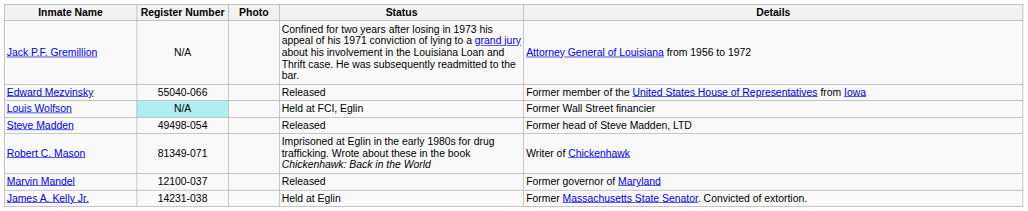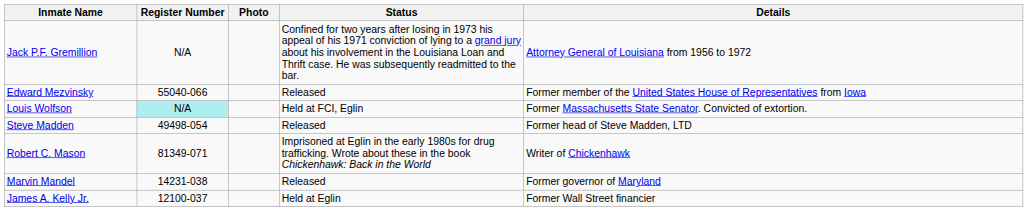 <table class="wikitable sortable">
 <tr>
 <th width=13%>Inmate Name</th>
 <th width=9%>Register Number</th>
 <th width=5%>Photo</th>
 <th width=24%>Status</th>
 <th width=54%>Details</th>
 </tr>
 <tr>
 <td><a href='#'>Jack P.F. Gremillion</a></td>
 <td style="text-align:center;">N/A</td>
 <td></td>
 <td>Confined for two years after losing in 1973 his appeal of his 1971 conviction of lying to a <a href='#'>grand jury</a> about his involvement in the Louisiana Loan and Thrift case. He was subsequently readmitted to the bar.</td>
 <td><a href='#'>Attorney General of Louisiana</a> from 1956 to 1972</td>
 </tr>
 <tr>
 <td><a href='#'>Edward Mezvinsky</a></td>
 <td style="text-align:center;">55040-066</td>
 <td></td>
 <td>Released</td>
 <td>Former member of the <a href='#'>United States House of Representatives</a> from <a href='#'>Iowa</a></td>
 </tr>
 <tr>
 <td><a href='#'>Louis Wolfson</a></td>
 <td style="background: paleturquoise; text-align:center;">N/A</td>
 <td></td>
 <td>Held at FCI, Eglin</td>
-<td>Former Wall Street financier</td>
+<td>Former <a href='#'>Massachusetts State Senator</a>. Convicted of extortion.</td>
 </tr>
 <tr>
 <td><a href='#'>Steve Madden</a></td>
 <td style="text-align:center;">49498-054</td>
 <td></td>
 <td>Released</td>
 <td>Former head of Steve Madden, LTD</td>
 </tr>
 <tr>
 <td><a href='#'>Robert C. Mason</a></td>
 <td style="text-align:center;">81349-071</td>
 <td></td>
 <td>Imprisoned at Eglin in the early 1980s for drug trafficking. Wrote about these in the book <em>Chickenhawk: Back in the World</em></td>
 <td>Writer of <a href='#'>Chickenhawk</a></td>
 </tr>
 <tr>
 <td><a href='#'>Marvin Mandel</a></td>
-<td style="text-align:center;">12100-037</td>
+<td style="text-align:center;">14231-038</td>
 <td></td>
 <td>Released</td>
 <td>Former governor of <a href='#'>Maryland</a></td>
 </tr>
 <tr>
 <td><a href='#'>James A. Kelly Jr.</a></td>
-<td style="text-align:center;">14231-038</td>
+<td style="text-align:center;">12100-037</td>
 <td></td>
 <td>Held at Eglin</td>
-<td>Former <a href='#'>Massachusetts State Senator</a>. Convicted of extortion.</td>
+<td>Former Wall Street financier</td>
 </tr>
 </table>
